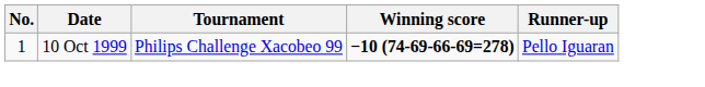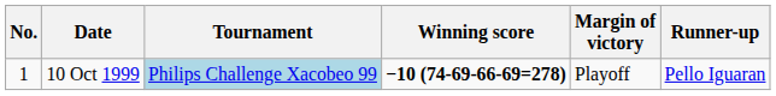 <table class="wikitable" style="font-size:95%;">
 <tr>
 <th>No.</th>
 <th>Date</th>
 <th>Tournament</th>
 <th>Winning score</th>
+<th>Margin of<br>victory</th>
 <th>Runner-up</th>
 </tr>
 <tr>
 <td align=center>1</td>
 <td align=right>10 Oct <a href='#'>1999</a></td>
-<td><a href='#'>Philips Challenge Xacobeo 99</a></td>
+<td style="background: lightblue;"><a href='#'>Philips Challenge Xacobeo 99</a></td>
 <td><strong>−10 (74-69-66-69=278)</strong></td>
+<td>Playoff</td>
 <td> <a href='#'>Pello Iguaran</a></td>
 </tr>
 </table>
